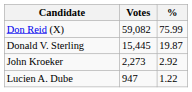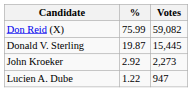 <table class="wikitable">
 <tr>
 <th style="width: 170px">Candidate</th>
+<th style="width: 40px">%</th>
 <th style="width: 50px">Votes</th>
-<th style="width: 40px">%</th>
 </tr>
 <tr>
 <td><a href='#'>Don Reid</a> (X)</td>
+<td>75.99</td>
 <td>59,082</td>
-<td>75.99</td>
 </tr>
 <tr>
 <td>Donald V. Sterling</td>
+<td>19.87</td>
 <td>15,445</td>
-<td>19.87</td>
 </tr>
 <tr>
 <td>John Kroeker</td>
+<td>2.92</td>
 <td>2,273</td>
-<td>2.92</td>
 </tr>
 <tr>
 <td>Lucien A. Dube</td>
+<td>1.22</td>
 <td>947</td>
-<td>1.22</td>
 </tr>
 </table>
